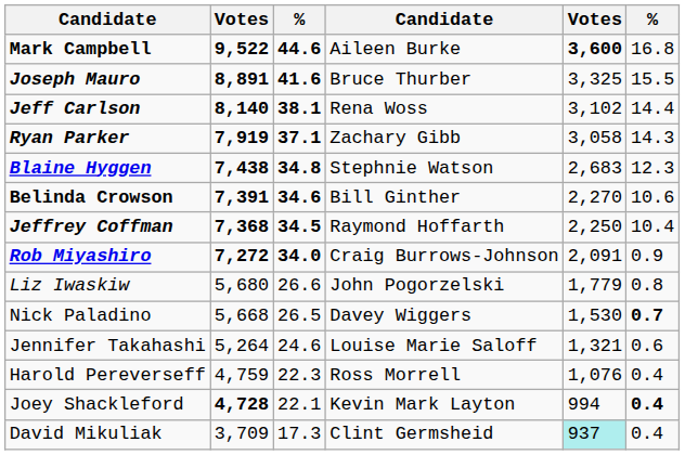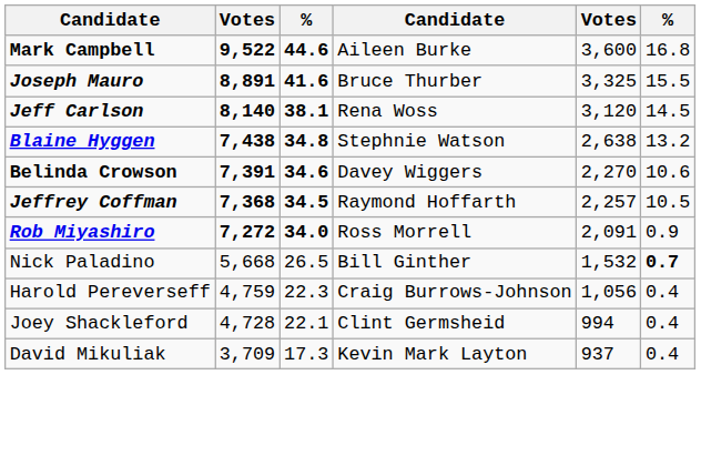 <table class="wikitable">
 <tr>
 <th>Candidate</th>
 <th>Votes</th>
 <th>%</th>
 <th>Candidate</th>
 <th>Votes</th>
 <th>%</th>
 </tr>
 <tr>
 <td><strong>Mark Campbell</strong></td>
 <td><strong>9,522</strong></td>
 <td><strong>44.6</strong></td>
 <td>Aileen Burke</td>
-<td><strong>3,600</strong></td>
+<td>3,600</td>
 <td>16.8</td>
 </tr>
 <tr>
 <td><strong><em>Joseph Mauro</em></strong></td>
 <td><strong>8,891</strong></td>
 <td><strong>41.6</strong></td>
 <td>Bruce Thurber</td>
 <td>3,325</td>
 <td>15.5</td>
 </tr>
 <tr>
 <td><strong><em>Jeff Carlson</em></strong></td>
 <td><strong>8,140</strong></td>
 <td><strong>38.1</strong></td>
 <td>Rena Woss</td>
-<td>3,102</td>
-<td>14.4</td>
-</tr>
-<tr>
-<td><strong><em>Ryan Parker</em></strong></td>
-<td><strong>7,919</strong></td>
-<td><strong>37.1</strong></td>
-<td>Zachary Gibb</td>
-<td>3,058</td>
-<td>14.3</td>
+<td>3,120</td>
+<td>14.5</td>
 </tr>
 <tr>
 <td><strong><em><a href='#'>Blaine Hyggen</a></em></strong></td>
 <td><strong>7,438</strong></td>
 <td><strong>34.8</strong></td>
 <td>Stephnie Watson</td>
-<td>2,683</td>
-<td>12.3</td>
+<td>2,638</td>
+<td>13.2</td>
 </tr>
 <tr>
 <td><strong>Belinda Crowson</strong></td>
 <td><strong>7,391</strong></td>
 <td><strong>34.6</strong></td>
-<td>Bill Ginther</td>
+<td>Davey Wiggers</td>
 <td>2,270</td>
 <td>10.6</td>
 </tr>
 <tr>
 <td><strong><em>Jeffrey Coffman</em></strong></td>
 <td><strong>7,368</strong></td>
 <td><strong>34.5</strong></td>
 <td>Raymond Hoffarth</td>
-<td>2,250</td>
-<td>10.4</td>
+<td>2,257</td>
+<td>10.5</td>
 </tr>
 <tr>
 <td><strong><em><a href='#'>Rob Miyashiro</a></em></strong></td>
 <td><strong>7,272</strong></td>
 <td><strong>34.0</strong></td>
-<td>Craig Burrows-Johnson</td>
+<td>Ross Morrell</td>
 <td>2,091</td>
 <td>0.9</td>
-</tr>
-<tr>
-<td><em>Liz Iwaskiw</em></td>
-<td>5,680</td>
-<td>26.6</td>
-<td>John Pogorzelski</td>
-<td>1,779</td>
-<td>0.8</td>
 </tr>
 <tr>
 <td>Nick Paladino</td>
 <td>5,668</td>
 <td>26.5</td>
-<td>Davey Wiggers</td>
-<td>1,530</td>
+<td>Bill Ginther</td>
+<td>1,532</td>
 <td><strong>0.7</strong></td>
-</tr>
-<tr>
-<td>Jennifer Takahashi</td>
-<td>5,264</td>
-<td>24.6</td>
-<td>Louise Marie Saloff</td>
-<td>1,321</td>
-<td>0.6</td>
 </tr>
 <tr>
 <td>Harold Pereverseff</td>
 <td>4,759</td>
 <td>22.3</td>
-<td>Ross Morrell</td>
-<td>1,076</td>
+<td>Craig Burrows-Johnson</td>
+<td>1,056</td>
 <td>0.4</td>
 </tr>
 <tr>
 <td>Joey Shackleford</td>
-<td><strong>4,728</strong></td>
+<td>4,728</td>
 <td>22.1</td>
-<td>Kevin Mark Layton</td>
+<td>Clint Germsheid</td>
 <td>994</td>
-<td><strong>0.4</strong></td>
+<td>0.4</td>
 </tr>
 <tr>
 <td>David Mikuliak</td>
 <td>3,709</td>
 <td>17.3</td>
-<td>Clint Germsheid</td>
-<td style="background: paleturquoise;">937</td>
+<td>Kevin Mark Layton</td>
+<td>937</td>
 <td>0.4</td>
 </tr>
 </table>
